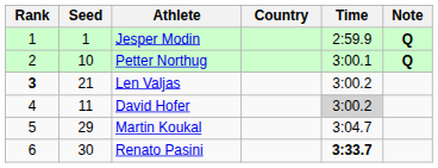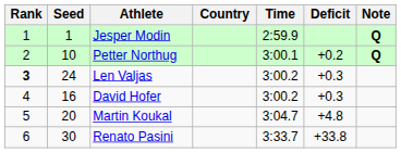 <table class="wikitable sortable" style="text-align:center" width=55%>
 <tr>
 <th>Rank</th>
 <th>Seed</th>
 <th>Athlete</th>
 <th>Country</th>
 <th>Time</th>
+<th>Deficit</th>
 <th>Note</th>
 </tr>
 <tr bgcolor=ccffcc>
 <td>1</td>
 <td>1</td>
 <td align=left><a href='#'>Jesper Modin</a></td>
 <td align=left></td>
 <td>2:59.9</td>
+<td></td>
 <td><strong>Q</strong></td>
 </tr>
 <tr bgcolor=ccffcc>
 <td>2</td>
 <td>10</td>
 <td align=left><a href='#'>Petter Northug</a></td>
 <td align=left></td>
 <td>3:00.1</td>
+<td>+0.2</td>
 <td><strong>Q</strong></td>
 </tr>
 <tr>
 <td><strong>3</strong></td>
-<td>21</td>
+<td>24</td>
 <td align=left><a href='#'>Len Valjas</a></td>
 <td align=left></td>
 <td>3:00.2</td>
+<td>+0.3</td>
 <td></td>
 </tr>
 <tr>
 <td>4</td>
-<td>11</td>
+<td>16</td>
 <td align=left><a href='#'>David Hofer</a></td>
 <td align=left></td>
-<td style="background: lightgrey;">3:00.2</td>
+<td>3:00.2</td>
+<td>+0.3</td>
 <td></td>
 </tr>
 <tr>
 <td>5</td>
-<td>29</td>
+<td>20</td>
 <td align=left><a href='#'>Martin Koukal</a></td>
 <td align=left></td>
 <td>3:04.7</td>
+<td>+4.8</td>
 <td></td>
 </tr>
 <tr>
 <td>6</td>
 <td>30</td>
 <td align=left><a href='#'>Renato Pasini</a></td>
 <td align=left></td>
-<td><strong>3:33.7</strong></td>
+<td>3:33.7</td>
+<td>+33.8</td>
 <td></td>
 </tr>
 </table>
